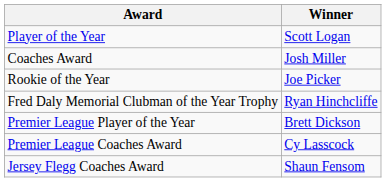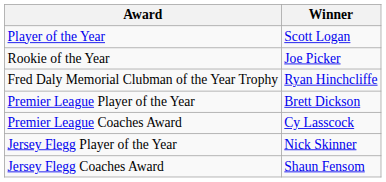 <table class="wikitable">
 <tr>
 <th>Award</th>
 <th>Winner</th>
 </tr>
 <tr>
 <td><a href='#'>Player of the Year</a></td>
 <td><a href='#'>Scott Logan</a></td>
-</tr>
-<tr>
-<td>Coaches Award</td>
-<td><a href='#'>Josh Miller</a></td>
 </tr>
 <tr>
 <td>Rookie of the Year</td>
 <td><a href='#'>Joe Picker</a></td>
 </tr>
 <tr>
 <td>Fred Daly Memorial Clubman of the Year Trophy</td>
 <td><a href='#'>Ryan Hinchcliffe</a></td>
 </tr>
 <tr>
 <td><a href='#'>Premier League</a> Player of the Year</td>
 <td><a href='#'>Brett Dickson</a></td>
 </tr>
 <tr>
 <td><a href='#'>Premier League</a> Coaches Award</td>
 <td><a href='#'>Cy Lasscock</a></td>
 </tr>
 <tr>
+<td><a href='#'>Jersey Flegg</a> Player of the Year</td>
+<td><a href='#'>Nick Skinner</a></td>
+</tr>
+<tr>
 <td><a href='#'>Jersey Flegg</a> Coaches Award</td>
 <td><a href='#'>Shaun Fensom</a></td>
 </tr>
 </table>
